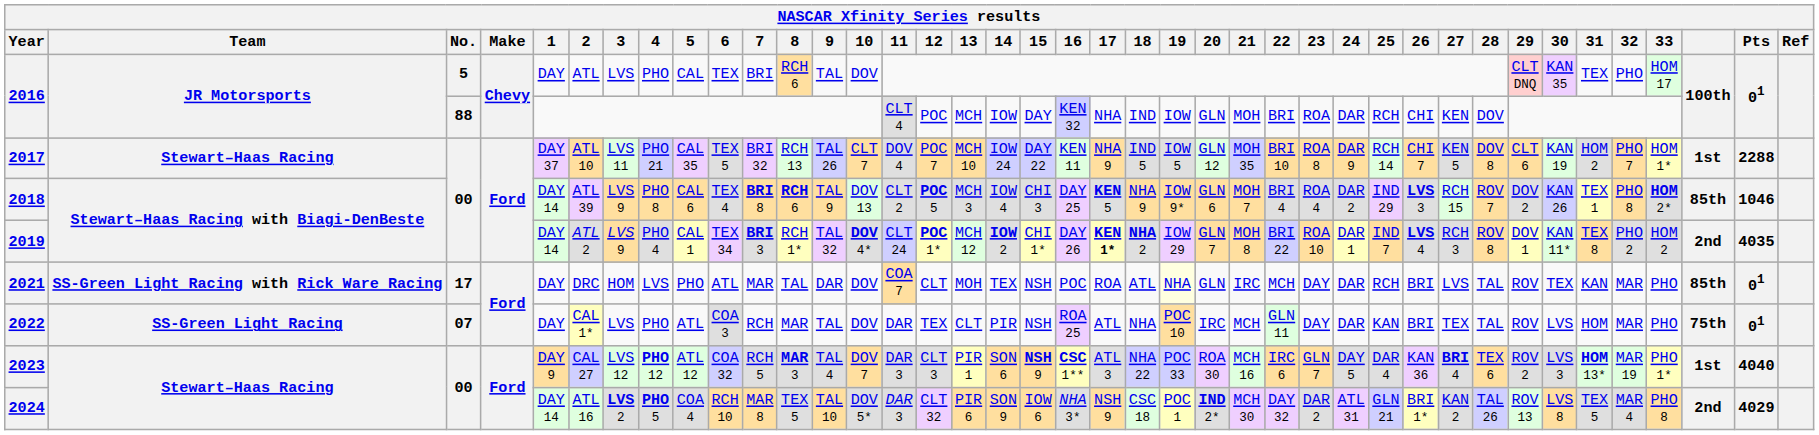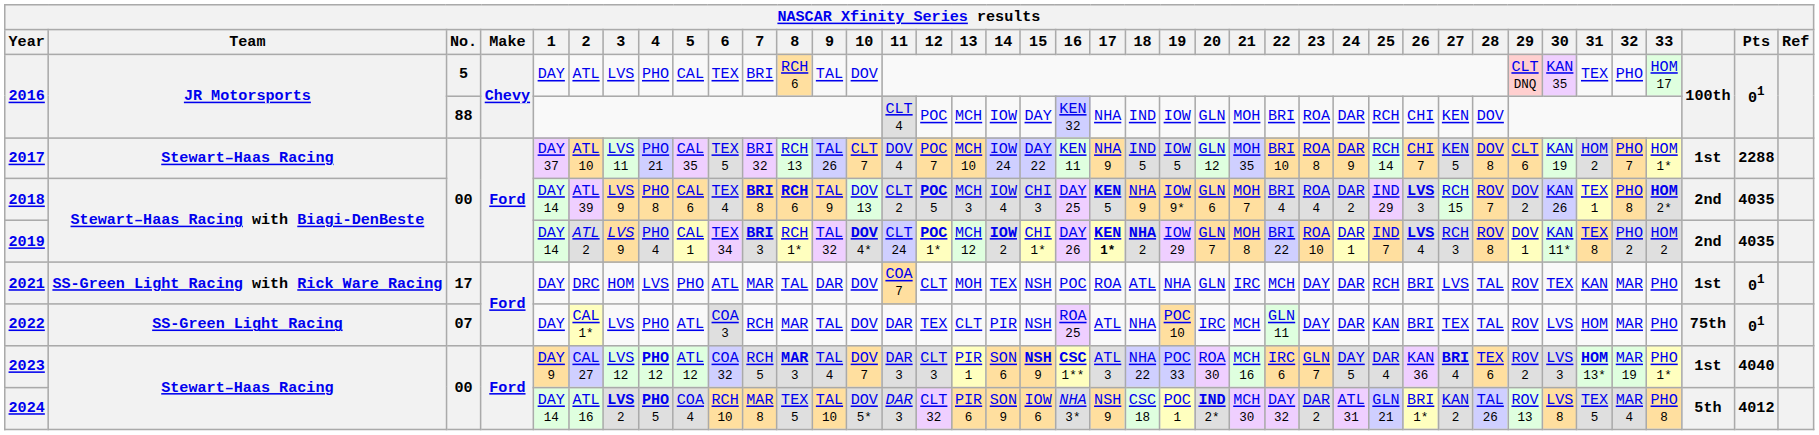 <table class="wikitable" style="text-align:center; font-size:75%">
 <tr>
 <th colspan=42><a href='#'>NASCAR Xfinity Series</a> results</th>
 </tr>
 <tr>
 <th>Year</th>
 <th>Team</th>
 <th>No.</th>
 <th>Make</th>
 <th>1</th>
 <th>2</th>
 <th>3</th>
 <th>4</th>
 <th>5</th>
 <th>6</th>
 <th>7</th>
 <th>8</th>
 <th>9</th>
 <th>10</th>
 <th>11</th>
 <th>12</th>
 <th>13</th>
 <th>14</th>
 <th>15</th>
 <th>16</th>
 <th>17</th>
 <th>18</th>
 <th>19</th>
 <th>20</th>
 <th>21</th>
 <th>22</th>
 <th>23</th>
 <th>24</th>
 <th>25</th>
 <th>26</th>
 <th>27</th>
 <th>28</th>
 <th>29</th>
 <th>30</th>
 <th>31</th>
 <th>32</th>
 <th>33</th>
 <th></th>
 <th>Pts</th>
 <th>Ref</th>
 </tr>
 <tr>
 <th rowspan=2><a href='#'>2016</a></th>
 <th rowspan=2><a href='#'>JR Motorsports</a></th>
 <th>5</th>
 <th rowspan=2><a href='#'>Chevy</a></th>
 <td><a href='#'>DAY</a></td>
 <td><a href='#'>ATL</a></td>
 <td><a href='#'>LVS</a></td>
 <td><a href='#'>PHO</a></td>
 <td><a href='#'>CAL</a></td>
 <td><a href='#'>TEX</a></td>
 <td><a href='#'>BRI</a></td>
 <td style="background:#FFDF9F;"><a href='#'>RCH</a><br><small>6</small></td>
 <td><a href='#'>TAL</a></td>
 <td><a href='#'>DOV</a></td>
 <td colspan=18></td>
 <td style="background:#FFCFCF;"><a href='#'>CLT</a><br><small>DNQ</small></td>
 <td style="background:#EFCFFF;"><a href='#'>KAN</a><br><small>35</small></td>
 <td><a href='#'>TEX</a></td>
 <td><a href='#'>PHO</a></td>
 <td style="background:#DFFFDF;"><a href='#'>HOM</a><br><small>17</small></td>
 <th rowspan=2>100th</th>
 <th rowspan=2>0<sup>1</sup></th>
 <th rowspan=2></th>
 </tr>
 <tr>
 <th>88</th>
 <td colspan=10></td>
 <td style="background:#DFDFDF;"><a href='#'>CLT</a><br><small>4</small></td>
 <td><a href='#'>POC</a></td>
 <td><a href='#'>MCH</a></td>
 <td><a href='#'>IOW</a></td>
 <td><a href='#'>DAY</a></td>
 <td style="background:#CFCFFF;"><a href='#'>KEN</a><br><small>32</small></td>
 <td><a href='#'>NHA</a></td>
 <td><a href='#'>IND</a></td>
 <td><a href='#'>IOW</a></td>
 <td><a href='#'>GLN</a></td>
 <td><a href='#'>MOH</a></td>
 <td><a href='#'>BRI</a></td>
 <td><a href='#'>ROA</a></td>
 <td><a href='#'>DAR</a></td>
 <td><a href='#'>RCH</a></td>
 <td><a href='#'>CHI</a></td>
 <td><a href='#'>KEN</a></td>
 <td><a href='#'>DOV</a></td>
 <td colspan=5></td>
 </tr>
 <tr>
 <th><a href='#'>2017</a></th>
 <th><a href='#'>Stewart–Haas Racing</a></th>
 <th rowspan=3>00</th>
 <th rowspan=3><a href='#'>Ford</a></th>
 <td style="background:#EFCFFF;"><a href='#'>DAY</a><br><small>37</small></td>
 <td style="background:#FFDF9F;"><a href='#'>ATL</a><br><small>10</small></td>
 <td style="background:#DFFFDF;"><a href='#'>LVS</a><br><small>11</small></td>
 <td style="background:#CFCFFF;"><a href='#'>PHO</a><br><small>21</small></td>
 <td style="background:#EFCFFF;"><a href='#'>CAL</a><br><small>35</small></td>
 <td style="background:#DFDFDF;"><a href='#'>TEX</a><br><small>5</small></td>
 <td style="background:#EFCFFF;"><a href='#'>BRI</a><br><small>32</small></td>
 <td style="background:#DFFFDF;"><a href='#'>RCH</a><br><small>13</small></td>
 <td style="background:#CFCFFF;"><a href='#'>TAL</a><br><small>26</small></td>
 <td style="background:#FFDF9F;"><a href='#'>CLT</a><br><small>7</small></td>
 <td style="background:#DFDFDF;"><a href='#'>DOV</a><br><small>4</small></td>
 <td style="background:#FFDF9F;"><a href='#'>POC</a><br><small>7</small></td>
 <td style="background:#FFDF9F;"><a href='#'>MCH</a><br><small>10</small></td>
 <td style="background:#CFCFFF;"><a href='#'>IOW</a><br><small>24</small></td>
 <td style="background:#CFCFFF;"><a href='#'>DAY</a><br><small>22</small></td>
 <td style="background:#DFFFDF;"><a href='#'>KEN</a><br><small>11</small></td>
 <td style="background:#FFDF9F;"><a href='#'>NHA</a><br><small>9</small></td>
 <td style="background:#DFDFDF;"><a href='#'>IND</a><br><small>5</small></td>
 <td style="background:#DFDFDF;"><a href='#'>IOW</a><br><small>5</small></td>
 <td style="background:#DFFFDF;"><a href='#'>GLN</a><br><small>12</small></td>
 <td style="background:#CFCFFF;"><a href='#'>MOH</a><br><small>35</small></td>
 <td style="background:#FFDF9F;"><a href='#'>BRI</a><br><small>10</small></td>
 <td style="background:#FFDF9F;"><a href='#'>ROA</a><br><small>8</small></td>
 <td style="background:#FFDF9F;"><a href='#'>DAR</a><br><small>9</small></td>
 <td style="background:#DFFFDF;"><a href='#'>RCH</a><br><small>14</small></td>
 <td style="background:#FFDF9F;"><a href='#'>CHI</a><br><small>7</small></td>
 <td style="background:#DFDFDF;"><a href='#'>KEN</a><br><small>5</small></td>
 <td style="background:#FFDF9F;"><a href='#'>DOV</a><br><small>8</small></td>
 <td style="background:#FFDF9F;"><a href='#'>CLT</a><br><small>6</small></td>
 <td style="background:#DFFFDF;"><a href='#'>KAN</a><br><small>19</small></td>
 <td style="background:#DFDFDF;"><a href='#'>HOM</a><br><small>2</small></td>
 <td style="background:#FFDF9F;"><a href='#'>PHO</a><br><small>7</small></td>
 <td style="background:#FFFFBF;"><a href='#'>HOM</a><br><small>1*</small></td>
 <th>1st</th>
 <th>2288</th>
 <th></th>
 </tr>
 <tr>
 <th><a href='#'>2018</a></th>
 <th rowspan=2><a href='#'>Stewart–Haas Racing</a> with <a href='#'>Biagi-DenBeste</a></th>
 <td style="background:#DFFFDF;"><a href='#'>DAY</a><br><small>14</small></td>
 <td style="background:#EFCFFF;"><a href='#'>ATL</a><br><small>39</small></td>
 <td style="background:#FFDF9F;"><a href='#'>LVS</a><br><small>9</small></td>
 <td style="background:#FFDF9F;"><a href='#'>PHO</a><br><small>8</small></td>
 <td style="background:#FFDF9F;"><a href='#'>CAL</a><br><small>6</small></td>
 <td style="background:#DFDFDF;"><a href='#'>TEX</a><br><small>4</small></td>
 <td style="background:#FFDF9F;"><strong><a href='#'>BRI</a></strong><br><small>8</small></td>
 <td style="background:#FFDF9F;"><strong><a href='#'>RCH</a></strong><br><small>6</small></td>
 <td style="background:#FFDF9F;"><a href='#'>TAL</a><br><small>9</small></td>
 <td style="background:#DFFFDF;"><a href='#'>DOV</a><br><small>13</small></td>
 <td style="background:#DFDFDF;"><a href='#'>CLT</a><br><small>2</small></td>
 <td style="background:#DFDFDF;"><strong><a href='#'>POC</a></strong><br><small>5</small></td>
 <td style="background:#DFDFDF;"><a href='#'>MCH</a><br><small>3</small></td>
 <td style="background:#DFDFDF;"><a href='#'>IOW</a><br><small>4</small></td>
 <td style="background:#DFDFDF;"><a href='#'>CHI</a><br><small>3</small></td>
 <td style="background:#EFCFFF;"><a href='#'>DAY</a><br><small>25</small></td>
 <td style="background:#DFDFDF;"><strong><a href='#'>KEN</a></strong><br><small>5</small></td>
 <td style="background:#FFDF9F;"><a href='#'>NHA</a><br><small>9</small></td>
 <td style="background:#FFDF9F;"><a href='#'>IOW</a><br><small>9*</small></td>
 <td style="background:#FFDF9F;"><a href='#'>GLN</a><br><small>6</small></td>
 <td style="background:#FFDF9F;"><a href='#'>MOH</a><br><small>7</small></td>
 <td style="background:#DFDFDF;"><a href='#'>BRI</a><br><small>4</small></td>
 <td style="background:#DFDFDF;"><a href='#'>ROA</a><br><small>4</small></td>
 <td style="background:#DFDFDF;"><a href='#'>DAR</a><br><small>2</small></td>
 <td style="background:#EFCFFF;"><a href='#'>IND</a><br><small>29</small></td>
 <td style="background:#DFDFDF;"><strong><a href='#'>LVS</a></strong><br><small>3</small></td>
 <td style="background:#DFFFDF;"><a href='#'>RCH</a><br><small>15</small></td>
 <td style="background:#FFDF9F;"><a href='#'>ROV</a><br><small>7</small></td>
 <td style="background:#DFDFDF;"><a href='#'>DOV</a><br><small>2</small></td>
 <td style="background:#CFCFFF;"><a href='#'>KAN</a><br><small>26</small></td>
 <td style="background:#FFFFBF;"><a href='#'>TEX</a><br><small>1</small></td>
 <td style="background:#FFDF9F;"><a href='#'>PHO</a><br><small>8</small></td>
 <td style="background:#DFDFDF;"><strong><a href='#'>HOM</a></strong><br><small>2*</small></td>
-<th>85th</th>
-<th>1046</th>
+<th>2nd</th>
+<th>4035</th>
 <th></th>
 </tr>
 <tr>
 <th><a href='#'>2019</a></th>
 <td style="background:#DFFFDF;"><a href='#'>DAY</a><br><small>14</small></td>
 <td style="background:#DFDFDF;"><em><a href='#'>ATL</a></em><br><small>2</small></td>
 <td style="background:#FFDF9F;"><em><a href='#'>LVS</a></em><br><small>9</small></td>
 <td style="background:#DFDFDF;"><a href='#'>PHO</a><br><small>4</small></td>
 <td style="background:#FFFFBF;"><a href='#'>CAL</a><br><small>1</small></td>
 <td style="background:#EFCFFF;"><a href='#'>TEX</a><br><small>34</small></td>
 <td style="background:#DFDFDF;"><strong><a href='#'>BRI</a></strong><br><small>3</small></td>
 <td style="background:#FFFFBF;"><a href='#'>RCH</a><br><small>1*</small></td>
 <td style="background:#EFCFFF;"><a href='#'>TAL</a><br><small>32</small></td>
 <td style="background:#DFDFDF;"><strong><a href='#'>DOV</a></strong><br><small>4*</small></td>
 <td style="background:#CFCFFF;"><a href='#'>CLT</a><br><small>24</small></td>
 <td style="background:#FFFFBF;"><strong><a href='#'>POC</a></strong><br><small>1*</small></td>
 <td style="background:#DFFFDF;"><a href='#'>MCH</a><br><small>12</small></td>
 <td style="background:#DFDFDF;"><strong><a href='#'>IOW</a></strong><br><small>2</small></td>
 <td style="background:#FFFFBF;"><a href='#'>CHI</a><br><small>1*</small></td>
 <td style="background:#EFCFFF;"><a href='#'>DAY</a><br><small>26</small></td>
 <td style="background:#FFFFBF;"><strong><a href='#'>KEN</a><br><small>1*</small></strong></td>
 <td style="background:#DFDFDF;"><strong><a href='#'>NHA</a></strong><br><small>2</small></td>
 <td style="background:#EFCFFF;"><a href='#'>IOW</a><br><small>29</small></td>
 <td style="background:#FFDF9F;"><a href='#'>GLN</a><br><small>7</small></td>
 <td style="background:#FFDF9F;"><a href='#'>MOH</a><br><small>8</small></td>
 <td style="background:#CFCFFF;"><a href='#'>BRI</a><br><small>22</small></td>
 <td style="background:#FFDF9F;"><a href='#'>ROA</a><br><small>10</small></td>
 <td style="background:#FFFFBF;"><a href='#'>DAR</a><br><small>1</small></td>
 <td style="background:#FFDF9F;"><a href='#'>IND</a><br><small>7</small></td>
 <td style="background:#DFDFDF;"><strong><a href='#'>LVS</a></strong><br><small>4</small></td>
 <td style="background:#DFDFDF;"><a href='#'>RCH</a><br><small>3</small></td>
 <td style="background:#FFDF9F;"><a href='#'>ROV</a><br><small>8</small></td>
 <td style="background:#FFFFBF;"><a href='#'>DOV</a><br><small>1</small></td>
 <td style="background:#DFFFDF;"><a href='#'>KAN</a><br><small>11*</small></td>
 <td style="background:#FFDF9F;"><a href='#'>TEX</a><br><small>8</small></td>
 <td style="background:#DFDFDF;"><a href='#'>PHO</a><br><small>2</small></td>
 <td style="background:#DFDFDF;"><a href='#'>HOM</a><br><small>2</small></td>
 <th>2nd</th>
 <th>4035</th>
 <th></th>
 </tr>
 <tr>
 <th><a href='#'>2021</a></th>
 <th><a href='#'>SS-Green Light Racing</a> with <a href='#'>Rick Ware Racing</a></th>
 <th>17</th>
 <th rowspan=2><a href='#'>Ford</a></th>
 <td><a href='#'>DAY</a></td>
 <td><a href='#'>DRC</a></td>
 <td><a href='#'>HOM</a></td>
 <td><a href='#'>LVS</a></td>
 <td><a href='#'>PHO</a></td>
 <td><a href='#'>ATL</a></td>
 <td><a href='#'>MAR</a></td>
 <td><a href='#'>TAL</a></td>
 <td><a href='#'>DAR</a></td>
 <td><a href='#'>DOV</a></td>
 <td style="background:#FFDF9F;"><a href='#'>COA</a><br><small>7</small></td>
 <td><a href='#'>CLT</a></td>
 <td><a href='#'>MOH</a></td>
 <td><a href='#'>TEX</a></td>
 <td><a href='#'>NSH</a></td>
 <td><a href='#'>POC</a></td>
 <td><a href='#'>ROA</a></td>
 <td><a href='#'>ATL</a></td>
-<td style="background: lightyellow;"><a href='#'>NHA</a></td>
+<td><a href='#'>NHA</a></td>
 <td><a href='#'>GLN</a></td>
 <td><a href='#'>IRC</a></td>
 <td><a href='#'>MCH</a></td>
 <td><a href='#'>DAY</a></td>
 <td><a href='#'>DAR</a></td>
 <td><a href='#'>RCH</a></td>
 <td><a href='#'>BRI</a></td>
 <td><a href='#'>LVS</a></td>
 <td><a href='#'>TAL</a></td>
 <td><a href='#'>ROV</a></td>
 <td><a href='#'>TEX</a></td>
 <td><a href='#'>KAN</a></td>
 <td><a href='#'>MAR</a></td>
 <td><a href='#'>PHO</a></td>
-<th>85th</th>
+<th>1st</th>
 <th>0<sup>1</sup></th>
 <th></th>
 </tr>
 <tr>
 <th><a href='#'>2022</a></th>
 <th><a href='#'>SS-Green Light Racing</a></th>
 <th>07</th>
 <td><a href='#'>DAY</a></td>
 <td style="background:#FFFFBF;"><a href='#'>CAL</a><br><small>1*</small></td>
 <td><a href='#'>LVS</a></td>
 <td><a href='#'>PHO</a></td>
 <td><a href='#'>ATL</a></td>
 <td style="background:#DFDFDF;"><a href='#'>COA</a><br><small>3</small></td>
 <td><a href='#'>RCH</a></td>
 <td><a href='#'>MAR</a></td>
 <td><a href='#'>TAL</a></td>
 <td><a href='#'>DOV</a></td>
 <td><a href='#'>DAR</a></td>
 <td><a href='#'>TEX</a></td>
 <td><a href='#'>CLT</a></td>
 <td><a href='#'>PIR</a></td>
 <td><a href='#'>NSH</a></td>
 <td style="background:#EFCFFF;"><a href='#'>ROA</a><br><small>25</small></td>
 <td><a href='#'>ATL</a></td>
 <td><a href='#'>NHA</a></td>
 <td style="background:#FFDF9F;"><a href='#'>POC</a><br><small>10</small></td>
 <td><a href='#'>IRC</a></td>
 <td><a href='#'>MCH</a></td>
 <td style="background:#DFFFDF;"><a href='#'>GLN</a><br><small>11</small></td>
 <td><a href='#'>DAY</a></td>
 <td><a href='#'>DAR</a></td>
 <td><a href='#'>KAN</a></td>
 <td><a href='#'>BRI</a></td>
 <td><a href='#'>TEX</a></td>
 <td><a href='#'>TAL</a></td>
 <td><a href='#'>ROV</a></td>
 <td><a href='#'>LVS</a></td>
 <td><a href='#'>HOM</a></td>
 <td><a href='#'>MAR</a></td>
 <td><a href='#'>PHO</a></td>
 <th>75th</th>
 <th>0<sup>1</sup></th>
 <th></th>
 </tr>
 <tr>
 <th><a href='#'>2023</a></th>
 <th rowspan=2><a href='#'>Stewart–Haas Racing</a></th>
 <th rowspan=2>00</th>
 <th rowspan=2><a href='#'>Ford</a></th>
 <td style="background:#FFDF9F;"><a href='#'>DAY</a><br><small>9</small></td>
 <td style="background:#CFCFFF;"><a href='#'>CAL</a><br><small>27</small></td>
 <td style="background:#DFFFDF;"><a href='#'>LVS</a><br><small>12</small></td>
 <td style="background:#DFFFDF;"><strong><a href='#'>PHO</a></strong><br><small>12</small></td>
 <td style="background:#DFFFDF;"><a href='#'>ATL</a><br><small>12</small></td>
 <td style="background:#CFCFFF;"><a href='#'>COA</a><br><small>32</small></td>
 <td style="background:#DFDFDF;"><a href='#'>RCH</a><br><small>5</small></td>
 <td style="background:#DFDFDF;"><strong><a href='#'>MAR</a></strong><br><small>3</small></td>
 <td style="background:#DFDFDF;"><a href='#'>TAL</a><br><small>4</small></td>
 <td style="background:#FFDF9F;"><a href='#'>DOV</a><br><small>7</small></td>
 <td style="background:#DFDFDF;"><a href='#'>DAR</a><br><small>3</small></td>
 <td style="background:#DFDFDF;"><a href='#'>CLT</a><br><small>3</small></td>
 <td style="background:#FFFFBF;"><a href='#'>PIR</a><br><small>1</small></td>
 <td style="background:#FFDF9F;"><a href='#'>SON</a><br><small>6</small></td>
 <td style="background:#FFDF9F;"><strong><a href='#'>NSH</a></strong><br><small>9</small></td>
 <td style="background:#FFFFBF;"><strong><a href='#'>CSC</a></strong><br><small>1**</small></td>
 <td style="background:#DFDFDF;"><a href='#'>ATL</a><br><small>3</small></td>
 <td style="background:#CFCFFF;"><a href='#'>NHA</a><br><small>22</small></td>
 <td style="background:#CFCFFF;"><a href='#'>POC</a><br><small>33</small></td>
 <td style="background:#EFCFFF;"><a href='#'>ROA</a><br><small>30</small></td>
 <td style="background:#DFFFDF;"><a href='#'>MCH</a><br><small>16</small></td>
 <td style="background:#FFDF9F;"><a href='#'>IRC</a><br><small>6</small></td>
 <td style="background:#FFDF9F;"><a href='#'>GLN</a><br><small>7</small></td>
 <td style="background:#DFDFDF;"><a href='#'>DAY</a><br><small>5</small></td>
 <td style="background:#DFDFDF;"><a href='#'>DAR</a><br><small>4</small></td>
 <td style="background:#EFCFFF;"><a href='#'>KAN</a><br><small>36</small></td>
 <td style="background:#DFDFDF;"><strong><a href='#'>BRI</a></strong><br><small>4</small></td>
 <td style="background:#FFDF9F;"><a href='#'>TEX</a><br><small>6</small></td>
 <td style="background:#DFDFDF;"><a href='#'>ROV</a><br><small>2</small></td>
 <td style="background:#DFDFDF;"><a href='#'>LVS</a><br><small>3</small></td>
 <td style="background:#DFFFDF;"><strong><a href='#'>HOM</a></strong><br><small>13*</small></td>
 <td style="background:#DFFFDF;"><a href='#'>MAR</a><br><small>19</small></td>
 <td style="background:#FFFFBF;"><a href='#'>PHO</a><br><small>1*</small></td>
 <th>1st</th>
 <th>4040</th>
 <th></th>
 </tr>
 <tr>
 <th><a href='#'>2024</a></th>
 <td style="background:#DFFFDF;"><a href='#'>DAY</a><br><small>14</small></td>
 <td style="background:#DFFFDF;"><a href='#'>ATL</a><br><small>16</small></td>
 <td style="background:#DFDFDF;"><strong><a href='#'>LVS</a></strong><br><small>2</small></td>
 <td style="background:#DFDFDF;"><strong><a href='#'>PHO</a></strong><br><small>5</small></td>
 <td style="background:#DFDFDF;"><a href='#'>COA</a><br><small>4</small></td>
 <td style="background:#FFDF9F;"><a href='#'>RCH</a><br><small>10</small></td>
 <td style="background:#FFDF9F;"><a href='#'>MAR</a><br><small>8</small></td>
 <td style="background:#DFDFDF;"><a href='#'>TEX</a><br><small>5</small></td>
 <td style="background:#FFDF9F;"><a href='#'>TAL</a><br><small>10</small></td>
 <td style="background:#DFDFDF;"><a href='#'>DOV</a><br><small>5*</small></td>
 <td style="background:#DFDFDF;"><em><a href='#'>DAR</a></em><br><small>3</small></td>
 <td style="background:#EFCFFF;"><a href='#'>CLT</a><br><small>32</small></td>
 <td style="background:#FFDF9F;"><a href='#'>PIR</a><br><small>6</small></td>
 <td style="background:#FFDF9F;"><a href='#'>SON</a><br><small>9</small></td>
 <td style="background:#FFDF9F;"><a href='#'>IOW</a><br><small>6</small></td>
 <td style="background:#DFDFDF;"><em><a href='#'>NHA</a></em><br><small>3*</small></td>
 <td style="background:#FFDF9F;"><a href='#'>NSH</a><br><small>9</small></td>
 <td style="background:#DFFFDF;"><a href='#'>CSC</a><br><small>18</small></td>
 <td style="background:#FFFFBF;"><a href='#'>POC</a><br><small>1</small></td>
 <td style="background:#DFDFDF;"><strong><a href='#'>IND</a></strong><br><small>2*</small></td>
 <td style="background:#EFCFFF;"><a href='#'>MCH</a><br><small>30</small></td>
 <td style="background:#EFCFFF;"><a href='#'>DAY</a><br><small>32</small></td>
 <td style="background:#DFDFDF;"><a href='#'>DAR</a><br><small>2</small></td>
 <td style="background:#EFCFFF;"><a href='#'>ATL</a><br><small>31</small></td>
 <td style="background:#CFCFFF;"><a href='#'>GLN</a><br><small>21</small></td>
 <td style="background:#FFFFBF;"><a href='#'>BRI</a><br><small>1*</small></td>
 <td style="background:#DFDFDF;"><a href='#'>KAN</a><br><small>2</small></td>
 <td style="background:#CFCFFF;"><a href='#'>TAL</a><br><small>26</small></td>
 <td style="background:#DFFFDF;"><a href='#'>ROV</a><br><small>13</small></td>
 <td style="background:#FFDF9F;"><a href='#'>LVS</a><br><small>8</small></td>
 <td style="background:#DFDFDF;"><a href='#'>TEX</a><br><small>5</small></td>
 <td style="background:#DFDFDF;"><a href='#'>MAR</a><br><small>4</small></td>
 <td style="background:#FFDF9F;"><a href='#'>PHO</a><br><small>8</small></td>
-<th>2nd</th>
-<th>4029</th>
+<th>5th</th>
+<th>4012</th>
 <th></th>
 </tr>
 </table>
